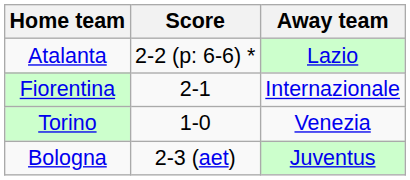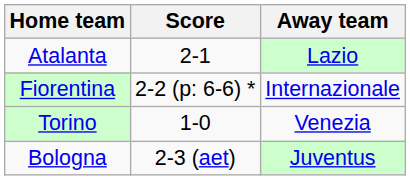 <table class="wikitable" style="text-align: center">
 <tr>
 <th>Home team</th>
 <th>Score</th>
 <th>Away team</th>
 </tr>
 <tr>
 <td><a href='#'>Atalanta</a></td>
-<td>2-2 (p: 6-6) *</td>
+<td>2-1</td>
 <td bgcolor="ccffcc"><a href='#'>Lazio</a></td>
 </tr>
 <tr>
 <td bgcolor="ccffcc"><a href='#'>Fiorentina</a></td>
-<td>2-1</td>
+<td>2-2 (p: 6-6) *</td>
 <td><a href='#'>Internazionale</a></td>
 </tr>
 <tr>
 <td bgcolor="ccffcc"><a href='#'>Torino</a></td>
 <td>1-0</td>
 <td><a href='#'>Venezia</a></td>
 </tr>
 <tr>
 <td><a href='#'>Bologna</a></td>
 <td>2-3 (<a href='#'>aet</a>)</td>
 <td bgcolor="ccffcc"><a href='#'>Juventus</a></td>
 </tr>
 </table>
